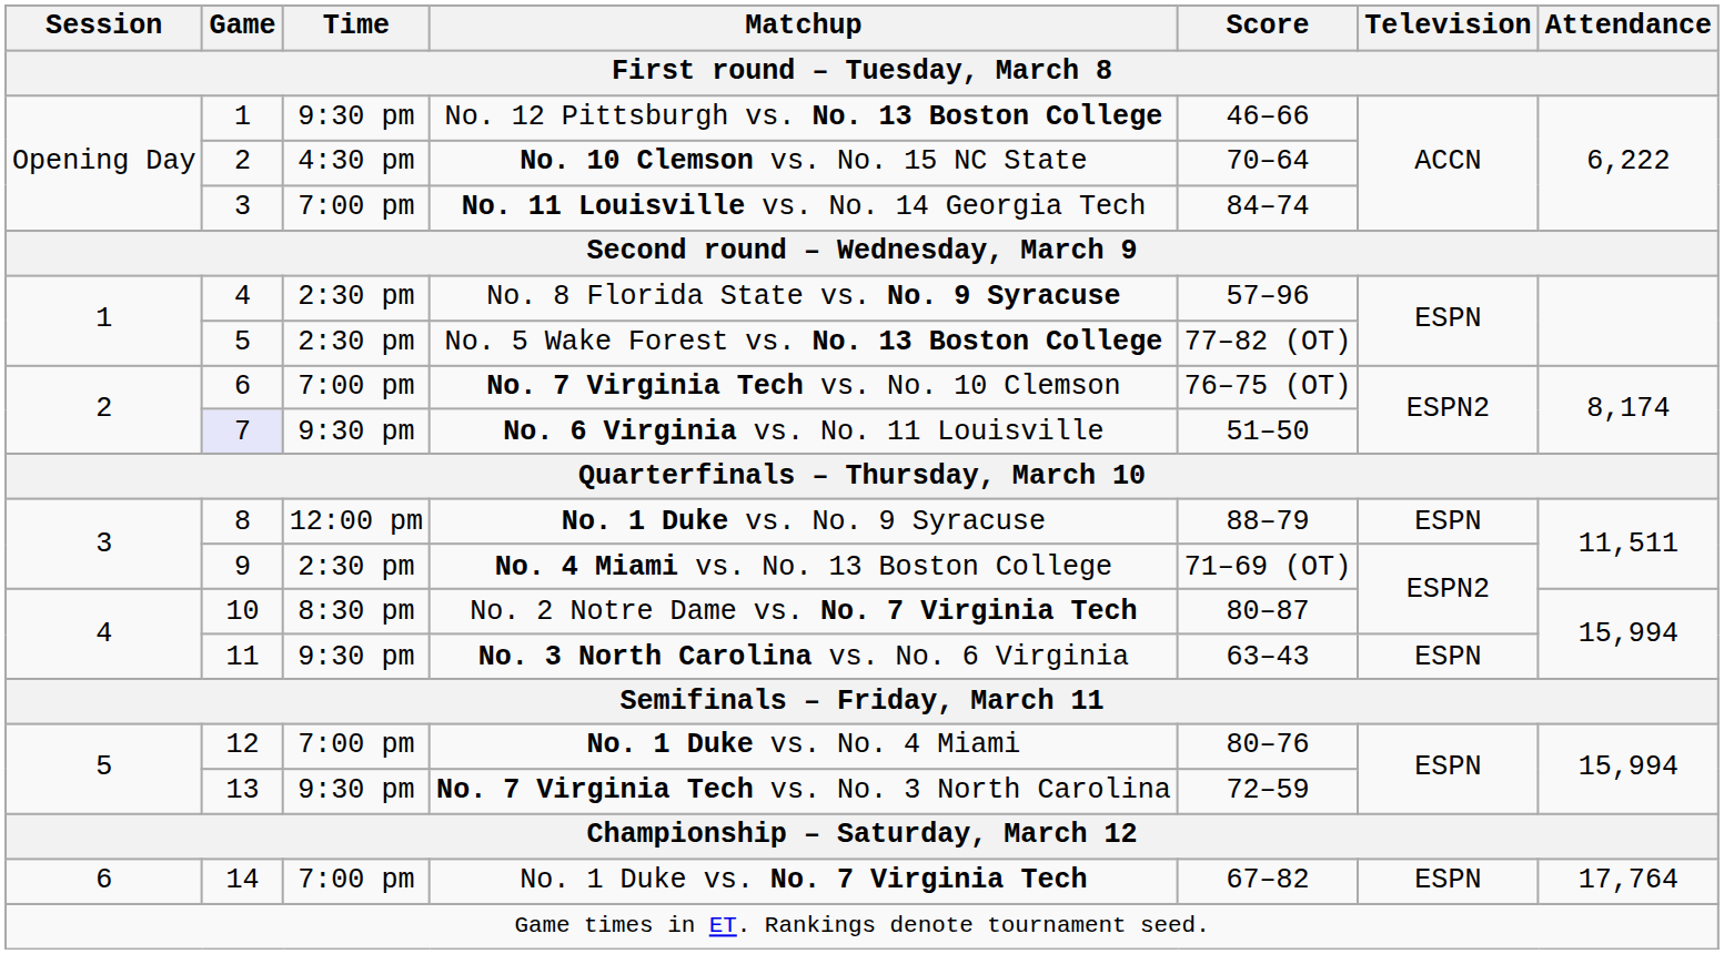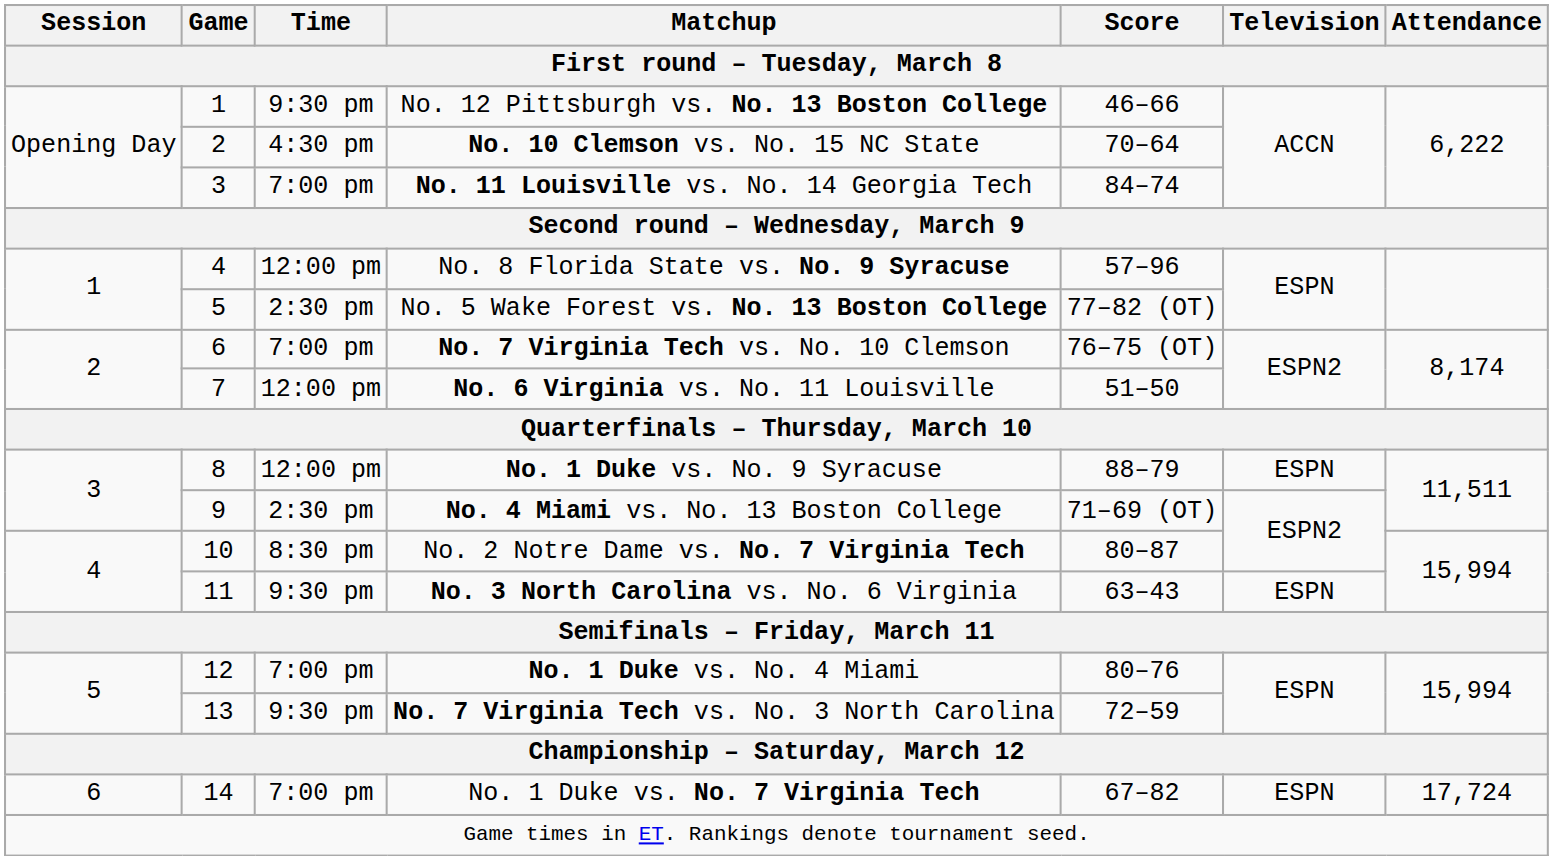 <table class="wikitable" style="font-size: 95%;text-align:center">
 <tr>
 <th>Session</th>
 <th>Game</th>
 <th>Time</th>
 <th>Matchup</th>
 <th>Score</th>
 <th>Television</th>
 <th>Attendance</th>
 </tr>
 <tr>
 <th colspan=7>First round – Tuesday, March 8</th>
 </tr>
 <tr>
 <td rowspan=3>Opening Day</td>
 <td>1</td>
 <td>9:30 pm</td>
 <td>No. 12 Pittsburgh vs. <strong>No. 13 Boston College</strong></td>
 <td>46–66</td>
 <td rowspan=3>ACCN</td>
 <td rowspan=3>6,222</td>
 </tr>
 <tr>
 <td>2</td>
 <td>4:30 pm</td>
 <td><strong>No. 10 Clemson</strong> vs. No. 15 NC State</td>
 <td>70–64</td>
 </tr>
 <tr>
 <td>3</td>
 <td>7:00 pm</td>
 <td><strong>No. 11 Louisville</strong> vs. No. 14 Georgia Tech</td>
 <td>84–74</td>
 </tr>
 <tr>
 <th colspan=7>Second round – Wednesday, March 9</th>
 </tr>
 <tr>
 <td rowspan=2>1</td>
 <td>4</td>
-<td>2:30 pm</td>
+<td>12:00 pm</td>
 <td>No. 8 Florida State vs. <strong>No. 9 Syracuse</strong></td>
 <td>57–96</td>
 <td rowspan=2>ESPN</td>
 <td rowspan=2></td>
 </tr>
 <tr>
 <td>5</td>
 <td>2:30 pm</td>
 <td>No. 5 Wake Forest vs. <strong>No. 13 Boston College</strong></td>
 <td>77–82 (OT)</td>
 </tr>
 <tr>
 <td rowspan=2>2</td>
 <td>6</td>
 <td>7:00 pm</td>
 <td><strong>No. 7 Virginia Tech</strong> vs. No. 10 Clemson</td>
 <td>76–75 (OT)</td>
 <td rowspan=2>ESPN2</td>
 <td rowspan=2>8,174</td>
 </tr>
 <tr>
-<td style="background: lavender;">7</td>
-<td>9:30 pm</td>
+<td>7</td>
+<td>12:00 pm</td>
 <td><strong>No. 6 Virginia</strong> vs. No. 11 Louisville</td>
 <td>51–50</td>
 </tr>
 <tr>
 <th colspan=7>Quarterfinals – Thursday, March 10</th>
 </tr>
 <tr>
 <td rowspan=2>3</td>
 <td>8</td>
 <td>12:00 pm</td>
 <td><strong>No. 1 Duke</strong> vs. No. 9 Syracuse</td>
 <td>88–79</td>
 <td>ESPN</td>
 <td rowspan=2>11,511</td>
 </tr>
 <tr>
 <td>9</td>
 <td>2:30 pm</td>
 <td><strong>No. 4 Miami</strong> vs. No. 13 Boston College</td>
 <td>71–69 (OT)</td>
 <td rowspan=2>ESPN2</td>
 </tr>
 <tr>
 <td rowspan=2>4</td>
 <td>10</td>
 <td>8:30 pm</td>
 <td>No. 2 Notre Dame vs. <strong>No. 7 Virginia Tech</strong></td>
 <td>80–87</td>
 <td rowspan=2>15,994</td>
 </tr>
 <tr>
 <td>11</td>
 <td>9:30 pm</td>
 <td><strong>No. 3 North Carolina</strong> vs. No. 6 Virginia</td>
 <td>63–43</td>
 <td>ESPN</td>
 </tr>
 <tr>
 <th colspan=7>Semifinals – Friday, March 11</th>
 </tr>
 <tr>
 <td rowspan=2>5</td>
 <td>12</td>
 <td>7:00 pm</td>
 <td><strong>No. 1 Duke</strong> vs. No. 4 Miami</td>
 <td>80–76</td>
 <td rowspan=2>ESPN</td>
 <td rowspan=2>15,994</td>
 </tr>
 <tr>
 <td>13</td>
 <td>9:30 pm</td>
 <td><strong>No. 7 Virginia Tech</strong> vs. No. 3 North Carolina</td>
 <td>72–59</td>
 </tr>
 <tr>
 <th colspan=7>Championship – Saturday, March 12</th>
 </tr>
 <tr>
 <td>6</td>
 <td>14</td>
 <td>7:00 pm</td>
 <td>No. 1 Duke vs. <strong>No. 7 Virginia Tech</strong></td>
 <td>67–82</td>
 <td>ESPN</td>
-<td>17,764</td>
+<td>17,724</td>
 </tr>
 <tr>
 <td colspan=7><small>Game times in <a href='#'>ET</a>. Rankings denote tournament seed.</small></td>
 </tr>
 </table>
